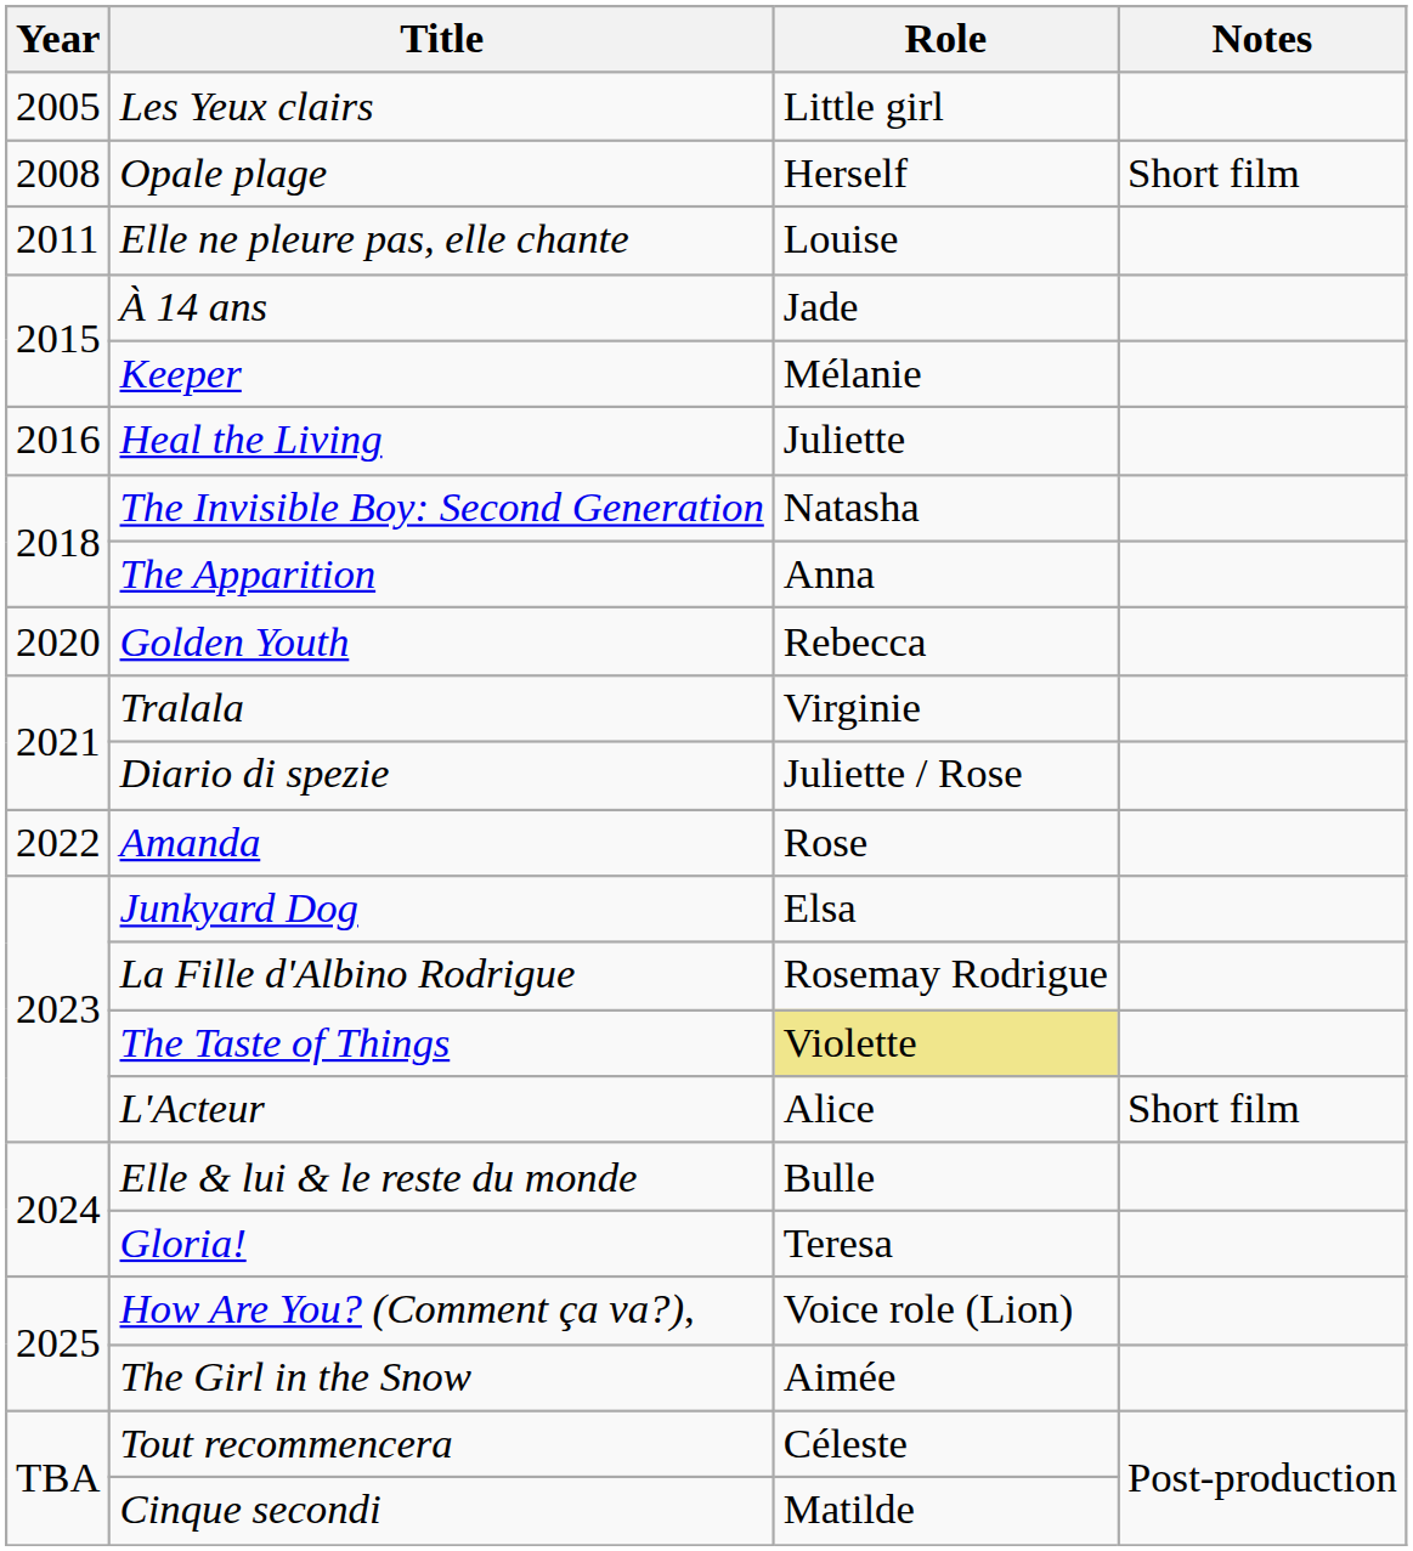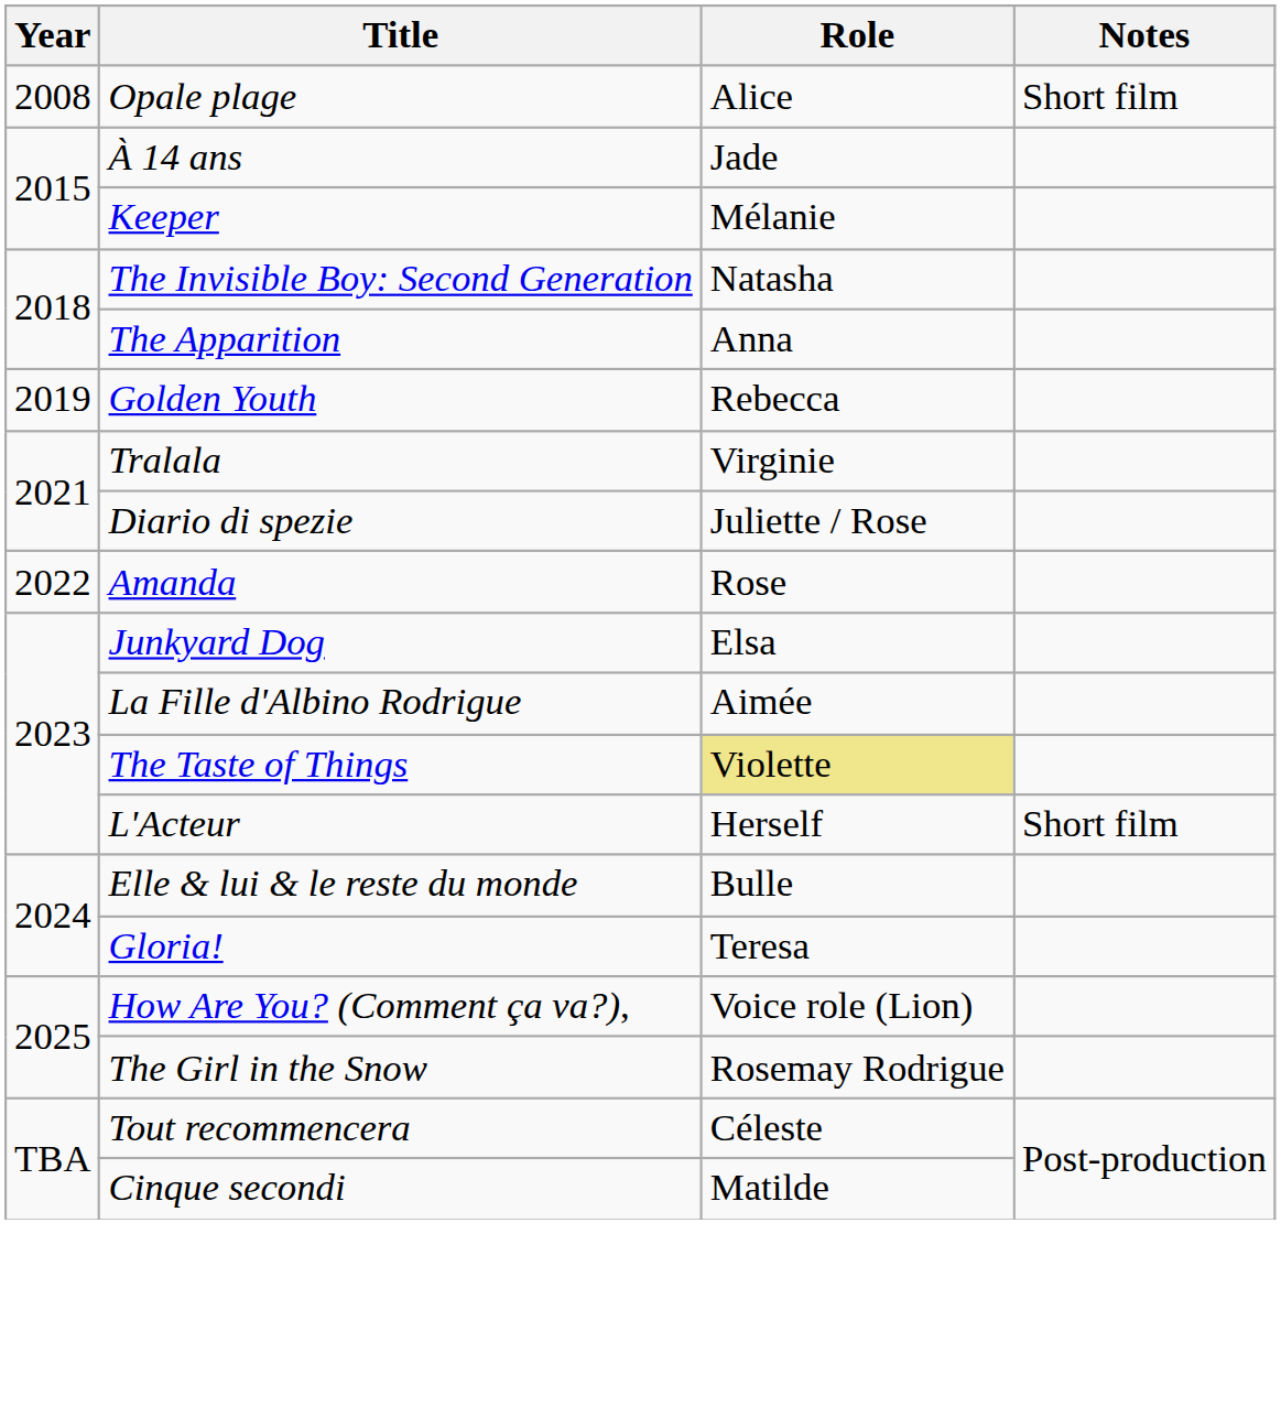 <table class="wikitable sortable">
 <tr>
 <th>Year</th>
 <th>Title</th>
 <th>Role</th>
 <th class="unsortable">Notes</th>
 </tr>
 <tr>
-<td>2005</td>
-<td><em>Les Yeux clairs</em></td>
-<td>Little girl</td>
-<td></td>
-</tr>
-<tr>
 <td>2008</td>
 <td><em>Opale plage</em></td>
-<td>Herself</td>
+<td>Alice</td>
 <td>Short film</td>
-</tr>
-<tr>
-<td>2011</td>
-<td><em>Elle ne pleure pas, elle chante</em></td>
-<td>Louise</td>
-<td></td>
 </tr>
 <tr>
 <td rowspan="2">2015</td>
 <td><em>À 14 ans</em></td>
 <td>Jade</td>
 <td></td>
 </tr>
 <tr>
 <td><em><a href='#'>Keeper</a></em></td>
 <td>Mélanie</td>
-<td></td>
-</tr>
-<tr>
-<td>2016</td>
-<td><em><a href='#'>Heal the Living</a></em></td>
-<td>Juliette</td>
 <td></td>
 </tr>
 <tr>
 <td rowspan="2">2018</td>
 <td><em><a href='#'>The Invisible Boy: Second Generation</a></em></td>
 <td>Natasha</td>
 <td></td>
 </tr>
 <tr>
 <td><em><a href='#'>The Apparition</a></em></td>
 <td>Anna</td>
 <td></td>
 </tr>
 <tr>
-<td>2020</td>
+<td>2019</td>
 <td><em><a href='#'>Golden Youth</a></em></td>
 <td>Rebecca</td>
 <td></td>
 </tr>
 <tr>
 <td rowspan="2">2021</td>
 <td><em>Tralala</em></td>
 <td>Virginie</td>
 <td></td>
 </tr>
 <tr>
 <td><em>Diario di spezie</em></td>
 <td>Juliette / Rose</td>
 <td></td>
 </tr>
 <tr>
 <td>2022</td>
 <td><em><a href='#'>Amanda</a></em></td>
 <td>Rose</td>
 <td></td>
 </tr>
 <tr>
 <td rowspan="4">2023</td>
 <td><em><a href='#'>Junkyard Dog</a></em></td>
 <td>Elsa</td>
 <td></td>
 </tr>
 <tr>
 <td><em>La Fille d'Albino Rodrigue</em></td>
-<td>Rosemay Rodrigue</td>
+<td>Aimée</td>
 <td></td>
 </tr>
 <tr>
 <td><em><a href='#'>The Taste of Things</a></em></td>
 <td style="background: khaki;">Violette</td>
 <td></td>
 </tr>
 <tr>
 <td><em>L'Acteur</em></td>
-<td>Alice</td>
+<td>Herself</td>
 <td>Short film</td>
 </tr>
 <tr>
 <td rowspan="2">2024</td>
 <td><em>Elle & lui & le reste du monde</em></td>
 <td>Bulle</td>
 <td></td>
 </tr>
 <tr>
 <td><em><a href='#'>Gloria!</a></em></td>
 <td>Teresa</td>
 <td></td>
 </tr>
 <tr>
 <td rowspan="2">2025</td>
 <td><em><a href='#'>How Are You?</a> (Comment ça va?)</em>,</td>
 <td>Voice role (Lion)</td>
 <td></td>
 </tr>
 <tr>
 <td><em>The Girl in the Snow</em></td>
-<td>Aimée</td>
+<td>Rosemay Rodrigue</td>
 <td></td>
 </tr>
 <tr>
 <td rowspan="2">TBA</td>
 <td><em>Tout recommencera</em></td>
 <td>Céleste</td>
 <td rowspan="2">Post-production</td>
 </tr>
 <tr>
 <td><em>Cinque secondi</em></td>
 <td>Matilde</td>
 </tr>
 </table>
